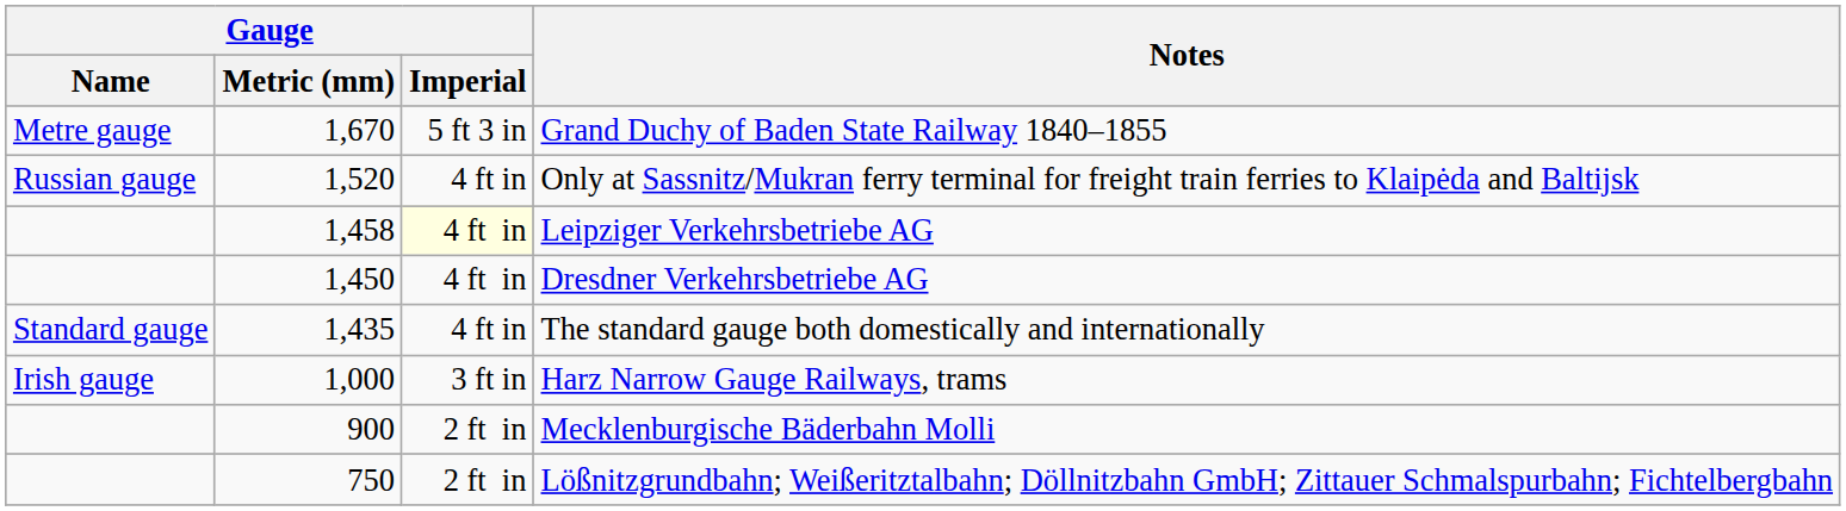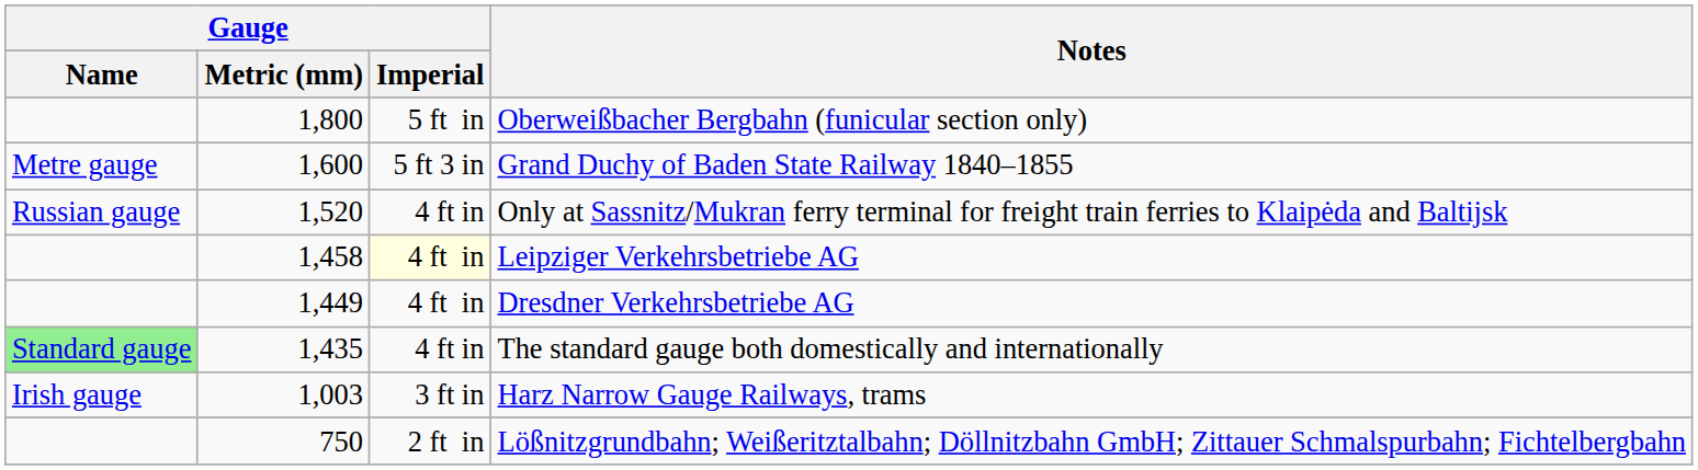 <table class=wikitable>
 <tr>
 <th colspan=3><a href='#'>Gauge</a></th>
 <th rowspan=2>Notes</th>
 </tr>
 <tr>
 <th>Name</th>
 <th>Metric (mm)</th>
 <th>Imperial</th>
 </tr>
 <tr>
+<td></td>
+<td align="right">1,800</td>
+<td align="right">5 ft  in</td>
+<td><a href='#'>Oberweißbacher Bergbahn</a> (<a href='#'>funicular</a> section only)</td>
+</tr>
+<tr>
 <td><a href='#'>Metre gauge</a></td>
-<td align="right">1,670</td>
+<td align="right">1,600</td>
 <td align="right">5 ft 3 in</td>
 <td><a href='#'>Grand Duchy of Baden State Railway</a> 1840–1855</td>
 </tr>
 <tr>
 <td><a href='#'>Russian gauge</a></td>
 <td align="right">1,520</td>
 <td align="right">4 ft  in</td>
 <td>Only at <a href='#'>Sassnitz</a>/<a href='#'>Mukran</a> ferry terminal for freight train ferries to <a href='#'>Klaipėda</a> and <a href='#'>Baltijsk</a></td>
 </tr>
 <tr>
 <td></td>
 <td align="right">1,458</td>
 <td align="right" style="background: lightyellow;">4 ft  in</td>
 <td><a href='#'>Leipziger Verkehrsbetriebe AG</a></td>
 </tr>
 <tr>
 <td></td>
-<td align="right">1,450</td>
+<td align="right">1,449</td>
 <td align="right">4 ft  in</td>
 <td><a href='#'>Dresdner Verkehrsbetriebe AG</a></td>
 </tr>
 <tr>
-<td><a href='#'>Standard gauge</a></td>
+<td style="background: lightgreen;"><a href='#'>Standard gauge</a></td>
 <td align="right">1,435</td>
 <td align="right">4 ft  in</td>
 <td>The standard gauge both domestically and internationally</td>
 </tr>
 <tr>
 <td><a href='#'>Irish gauge</a></td>
-<td align="right">1,000</td>
+<td align="right">1,003</td>
 <td align="right">3 ft  in</td>
 <td><a href='#'>Harz Narrow Gauge Railways</a>, trams</td>
-</tr>
-<tr>
-<td></td>
-<td align=right>900</td>
-<td align=right>2 ft  in</td>
-<td><a href='#'>Mecklenburgische Bäderbahn Molli</a></td>
 </tr>
 <tr>
 <td></td>
 <td align=right>750</td>
 <td align=right>2 ft  in</td>
 <td><a href='#'>Lößnitzgrundbahn</a>; <a href='#'>Weißeritztalbahn</a>; <a href='#'>Döllnitzbahn GmbH</a>; <a href='#'>Zittauer Schmalspurbahn</a>; <a href='#'>Fichtelbergbahn</a></td>
 </tr>
 </table>
